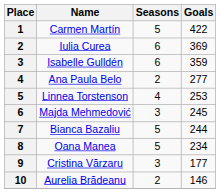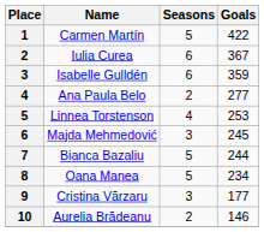 <table class="wikitable" style="text-align: center;">
 <tr>
 <th>Place</th>
 <th class="unsortable">Name</th>
 <th>Seasons</th>
 <th>Goals</th>
 </tr>
 <tr>
 <th rowspan="1">1</th>
 <td> <a href='#'>Carmen Martín</a></td>
 <td>5</td>
 <td>422</td>
 </tr>
 <tr>
 <th rowspan="1">2</th>
 <td> <a href='#'>Iulia Curea</a></td>
 <td>6</td>
-<td>369</td>
+<td>367</td>
 </tr>
 <tr>
 <th rowspan="1">3</th>
 <td style="text-align: center;"> <a href='#'>Isabelle Gulldén</a></td>
 <td>6</td>
 <td>359</td>
 </tr>
 <tr>
 <th rowspan="1">4</th>
 <td style="text-align: center;"> <a href='#'>Ana Paula Belo</a></td>
 <td>2</td>
 <td>277</td>
 </tr>
 <tr>
 <th rowspan="1">5</th>
 <td> <a href='#'>Linnea Torstenson</a></td>
 <td>4</td>
 <td>253</td>
 </tr>
 <tr>
 <th rowspan="1">6</th>
 <td style="text-align: center;"> <a href='#'>Majda Mehmedović</a></td>
 <td>3</td>
 <td>245</td>
 </tr>
 <tr>
 <th rowspan="1">7</th>
 <td style="text-align: center; "> <a href='#'>Bianca Bazaliu</a></td>
 <td>5</td>
 <td>244</td>
 </tr>
 <tr>
 <th rowspan="1">8</th>
 <td style="text-align: center;"> <a href='#'>Oana Manea</a></td>
 <td>5</td>
 <td>234</td>
 </tr>
 <tr>
 <th rowspan="1">9</th>
 <td style="text-align: center;"> <a href='#'>Cristina Vărzaru</a></td>
 <td>3</td>
 <td>177</td>
 </tr>
 <tr>
 <th rowspan="1">10</th>
 <td style="text-align: center;"> <a href='#'>Aurelia Brădeanu</a></td>
 <td>2</td>
 <td>146</td>
 </tr>
 <tr>
 </tr>
 </table>
